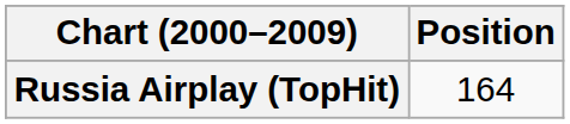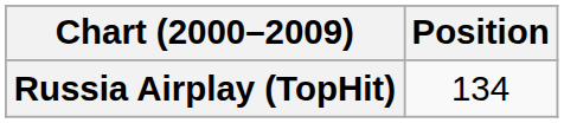 <table class="wikitable plainrowheaders" style="text-align:center">
 <tr>
 <th scope="col">Chart (2000–2009)</th>
 <th scope="col">Position</th>
 </tr>
 <tr>
 <th scope="row">Russia Airplay (TopHit)</th>
-<td>164</td>
+<td>134</td>
 </tr>
 </table>
